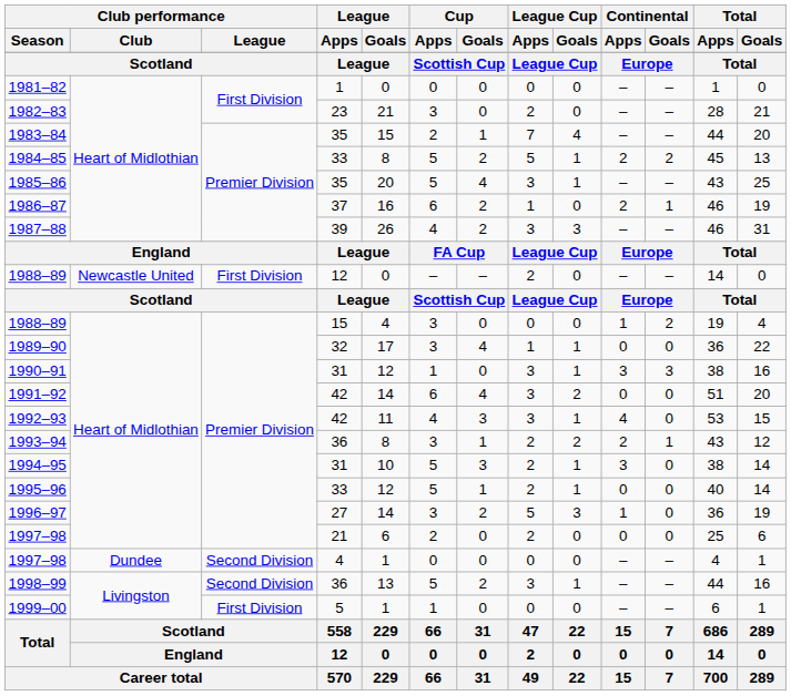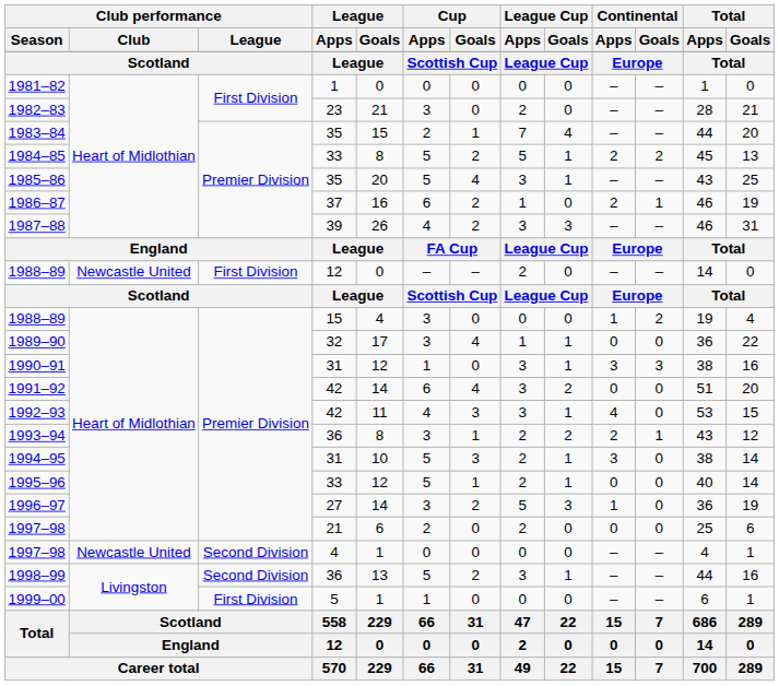 <table class="wikitable" style="text-align:center">
 <tr>
 <th colspan=3>Club performance</th>
 <th colspan=2>League</th>
 <th colspan=2>Cup</th>
 <th colspan=2>League Cup</th>
 <th colspan=2>Continental</th>
 <th colspan=2>Total</th>
 </tr>
 <tr>
 <th>Season</th>
 <th>Club</th>
 <th>League</th>
 <th>Apps</th>
 <th>Goals</th>
 <th>Apps</th>
 <th>Goals</th>
 <th>Apps</th>
 <th>Goals</th>
 <th>Apps</th>
 <th>Goals</th>
 <th>Apps</th>
 <th>Goals</th>
 </tr>
 <tr>
 </tr>
 <tr>
 <th colspan=3>Scotland</th>
 <th colspan=2>League</th>
 <th colspan=2><a href='#'>Scottish Cup</a></th>
 <th colspan=2><a href='#'>League Cup</a></th>
 <th colspan=2><a href='#'>Europe</a></th>
 <th colspan=2>Total</th>
 </tr>
 <tr>
 <td><a href='#'>1981–82</a></td>
 <td rowspan="7"><a href='#'>Heart of Midlothian</a></td>
 <td rowspan="2"><a href='#'>First Division</a></td>
 <td>1</td>
 <td>0</td>
 <td>0</td>
 <td>0</td>
 <td>0</td>
 <td>0</td>
 <td>–</td>
 <td>–</td>
 <td>1</td>
 <td>0</td>
 </tr>
 <tr>
 <td><a href='#'>1982–83</a></td>
 <td>23</td>
 <td>21</td>
 <td>3</td>
 <td>0</td>
 <td>2</td>
 <td>0</td>
 <td>–</td>
 <td>–</td>
 <td>28</td>
 <td>21</td>
 </tr>
 <tr>
 <td><a href='#'>1983–84</a></td>
 <td rowspan="5"><a href='#'>Premier Division</a></td>
 <td>35</td>
 <td>15</td>
 <td>2</td>
 <td>1</td>
 <td>7</td>
 <td>4</td>
 <td>–</td>
 <td>–</td>
 <td>44</td>
 <td>20</td>
 </tr>
 <tr>
 <td><a href='#'>1984–85</a></td>
 <td>33</td>
 <td>8</td>
 <td>5</td>
 <td>2</td>
 <td>5</td>
 <td>1</td>
 <td>2</td>
 <td>2</td>
 <td>45</td>
 <td>13</td>
 </tr>
 <tr>
 <td><a href='#'>1985–86</a></td>
 <td>35</td>
 <td>20</td>
 <td>5</td>
 <td>4</td>
 <td>3</td>
 <td>1</td>
 <td>–</td>
 <td>–</td>
 <td>43</td>
 <td>25</td>
 </tr>
 <tr>
 <td><a href='#'>1986–87</a></td>
 <td>37</td>
 <td>16</td>
 <td>6</td>
 <td>2</td>
 <td>1</td>
 <td>0</td>
 <td>2</td>
 <td>1</td>
 <td>46</td>
 <td>19</td>
 </tr>
 <tr>
 <td><a href='#'>1987–88</a></td>
 <td>39</td>
 <td>26</td>
 <td>4</td>
 <td>2</td>
 <td>3</td>
 <td>3</td>
 <td>–</td>
 <td>–</td>
 <td>46</td>
 <td>31</td>
 </tr>
 <tr>
 <th colspan=3>England</th>
 <th colspan=2>League</th>
 <th colspan=2><a href='#'>FA Cup</a></th>
 <th colspan=2><a href='#'>League Cup</a></th>
 <th colspan=2><a href='#'>Europe</a></th>
 <th colspan=2>Total</th>
 </tr>
 <tr>
 <td><a href='#'>1988–89</a></td>
 <td><a href='#'>Newcastle United</a></td>
 <td><a href='#'>First Division</a></td>
 <td>12</td>
 <td>0</td>
 <td>–</td>
 <td>–</td>
 <td>2</td>
 <td>0</td>
 <td>–</td>
 <td>–</td>
 <td>14</td>
 <td>0</td>
 </tr>
 <tr>
 <th colspan=3>Scotland</th>
 <th colspan=2>League</th>
 <th colspan=2><a href='#'>Scottish Cup</a></th>
 <th colspan=2><a href='#'>League Cup</a></th>
 <th colspan=2><a href='#'>Europe</a></th>
 <th colspan=2>Total</th>
 </tr>
 <tr>
 <td><a href='#'>1988–89</a></td>
 <td rowspan="10"><a href='#'>Heart of Midlothian</a></td>
 <td rowspan="10"><a href='#'>Premier Division</a></td>
 <td>15</td>
 <td>4</td>
 <td>3</td>
 <td>0</td>
 <td>0</td>
 <td>0</td>
 <td>1</td>
 <td>2</td>
 <td>19</td>
 <td>4</td>
 </tr>
 <tr>
 <td><a href='#'>1989–90</a></td>
 <td>32</td>
 <td>17</td>
 <td>3</td>
 <td>4</td>
 <td>1</td>
 <td>1</td>
 <td>0</td>
 <td>0</td>
 <td>36</td>
 <td>22</td>
 </tr>
 <tr>
 <td><a href='#'>1990–91</a></td>
 <td>31</td>
 <td>12</td>
 <td>1</td>
 <td>0</td>
 <td>3</td>
 <td>1</td>
 <td>3</td>
 <td>3</td>
 <td>38</td>
 <td>16</td>
 </tr>
 <tr>
 <td><a href='#'>1991–92</a></td>
 <td>42</td>
 <td>14</td>
 <td>6</td>
 <td>4</td>
 <td>3</td>
 <td>2</td>
 <td>0</td>
 <td>0</td>
 <td>51</td>
 <td>20</td>
 </tr>
 <tr>
 <td><a href='#'>1992–93</a></td>
 <td>42</td>
 <td>11</td>
 <td>4</td>
 <td>3</td>
 <td>3</td>
 <td>1</td>
 <td>4</td>
 <td>0</td>
 <td>53</td>
 <td>15</td>
 </tr>
 <tr>
 <td><a href='#'>1993–94</a></td>
 <td>36</td>
 <td>8</td>
 <td>3</td>
 <td>1</td>
 <td>2</td>
 <td>2</td>
 <td>2</td>
 <td>1</td>
 <td>43</td>
 <td>12</td>
 </tr>
 <tr>
 <td><a href='#'>1994–95</a></td>
 <td>31</td>
 <td>10</td>
 <td>5</td>
 <td>3</td>
 <td>2</td>
 <td>1</td>
 <td>3</td>
 <td>0</td>
 <td>38</td>
 <td>14</td>
 </tr>
 <tr>
 <td><a href='#'>1995–96</a></td>
 <td>33</td>
 <td>12</td>
 <td>5</td>
 <td>1</td>
 <td>2</td>
 <td>1</td>
 <td>0</td>
 <td>0</td>
 <td>40</td>
 <td>14</td>
 </tr>
 <tr>
 <td><a href='#'>1996–97</a></td>
 <td>27</td>
 <td>14</td>
 <td>3</td>
 <td>2</td>
 <td>5</td>
 <td>3</td>
 <td>1</td>
 <td>0</td>
 <td>36</td>
 <td>19</td>
 </tr>
 <tr>
 <td><a href='#'>1997–98</a></td>
 <td>21</td>
 <td>6</td>
 <td>2</td>
 <td>0</td>
 <td>2</td>
 <td>0</td>
 <td>0</td>
 <td>0</td>
 <td>25</td>
 <td>6</td>
 </tr>
 <tr>
 <td><a href='#'>1997–98</a></td>
-<td><a href='#'>Dundee</a></td>
+<td><a href='#'>Newcastle United</a></td>
 <td><a href='#'>Second Division</a></td>
 <td>4</td>
 <td>1</td>
 <td>0</td>
 <td>0</td>
 <td>0</td>
 <td>0</td>
 <td>–</td>
 <td>–</td>
 <td>4</td>
 <td>1</td>
 </tr>
 <tr>
 <td><a href='#'>1998–99</a></td>
 <td rowspan="2"><a href='#'>Livingston</a></td>
 <td><a href='#'>Second Division</a></td>
 <td>36</td>
 <td>13</td>
 <td>5</td>
 <td>2</td>
 <td>3</td>
 <td>1</td>
 <td>–</td>
 <td>–</td>
 <td>44</td>
 <td>16</td>
 </tr>
 <tr>
 <td><a href='#'>1999–00</a></td>
 <td><a href='#'>First Division</a></td>
 <td>5</td>
 <td>1</td>
 <td>1</td>
 <td>0</td>
 <td>0</td>
 <td>0</td>
 <td>–</td>
 <td>–</td>
 <td>6</td>
 <td>1</td>
 </tr>
 <tr>
 <th rowspan=2>Total</th>
 <th colspan=2>Scotland</th>
 <th>558</th>
 <th>229</th>
 <th>66</th>
 <th>31</th>
 <th>47</th>
 <th>22</th>
 <th>15</th>
 <th>7</th>
 <th>686</th>
 <th>289</th>
 </tr>
 <tr>
 <th colspan=2>England</th>
 <th>12</th>
 <th>0</th>
 <th>0</th>
 <th>0</th>
 <th>2</th>
 <th>0</th>
 <th>0</th>
 <th>0</th>
 <th>14</th>
 <th>0</th>
 </tr>
 <tr>
 <th colspan=3>Career total</th>
 <th>570</th>
 <th>229</th>
 <th>66</th>
 <th>31</th>
 <th>49</th>
 <th>22</th>
 <th>15</th>
 <th>7</th>
 <th>700</th>
 <th>289</th>
 </tr>
 </table>
